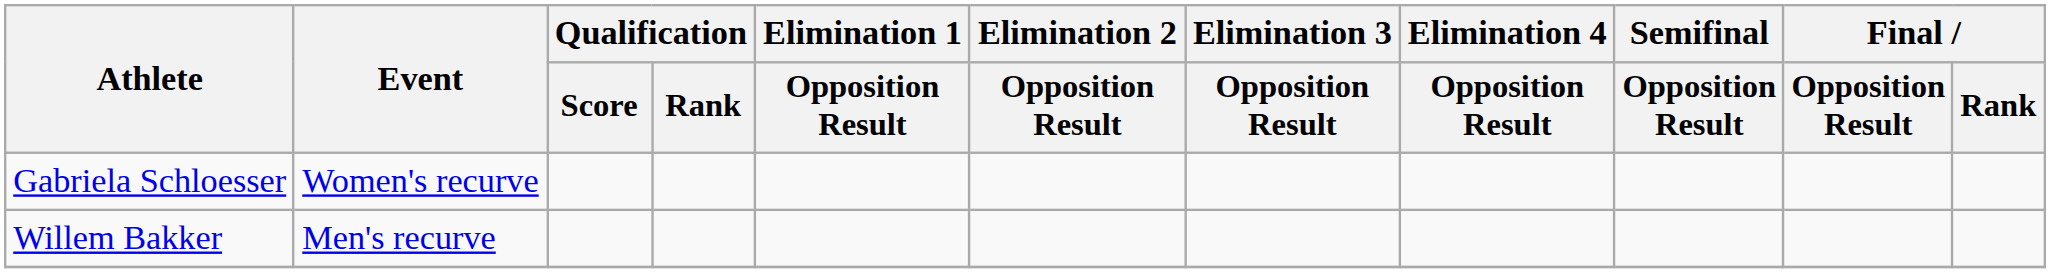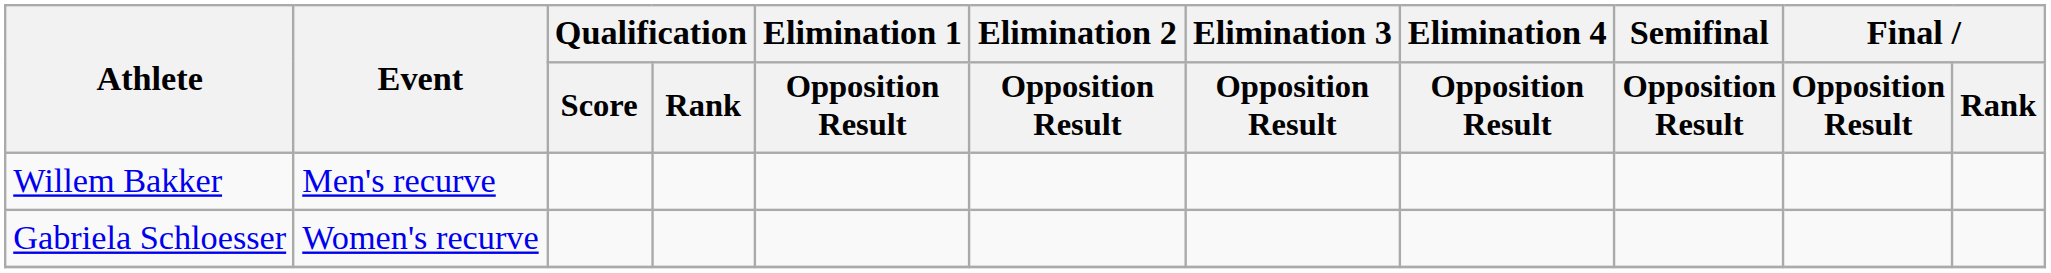 <table class=wikitable style=font-size:90%;text-align:center>
 <tr>
 <th rowspan=2>Athlete</th>
 <th rowspan=2>Event</th>
 <th colspan=2>Qualification</th>
 <th>Elimination 1</th>
 <th>Elimination 2</th>
 <th>Elimination 3</th>
 <th>Elimination 4</th>
 <th>Semifinal</th>
 <th colspan=2>Final / </th>
 </tr>
 <tr style=font-size:95%>
 <th>Score</th>
 <th>Rank</th>
 <th>Opposition<br>Result</th>
 <th>Opposition<br>Result</th>
 <th>Opposition<br>Result</th>
 <th>Opposition<br>Result</th>
 <th>Opposition<br>Result</th>
 <th>Opposition<br>Result</th>
 <th>Rank</th>
 </tr>
 <tr>
+<td align=left><a href='#'>Willem Bakker</a></td>
+<td align=left><a href='#'>Men's recurve</a></td>
+<td></td>
+<td></td>
+<td></td>
+<td></td>
+<td></td>
+<td></td>
+<td></td>
+<td></td>
+<td></td>
+</tr>
+<tr>
 <td align=left><a href='#'>Gabriela Schloesser</a></td>
 <td align=left><a href='#'>Women's recurve</a></td>
 <td></td>
 <td></td>
 <td></td>
 <td></td>
 <td></td>
 <td></td>
 <td></td>
 <td></td>
 <td></td>
 </tr>
 <tr>
-<td align=left><a href='#'>Willem Bakker</a></td>
-<td align=left><a href='#'>Men's recurve</a></td>
-<td></td>
-<td></td>
-<td></td>
-<td></td>
-<td></td>
-<td></td>
-<td></td>
-<td></td>
-<td></td>
-</tr>
-<tr>
 </tr>
 </table>
